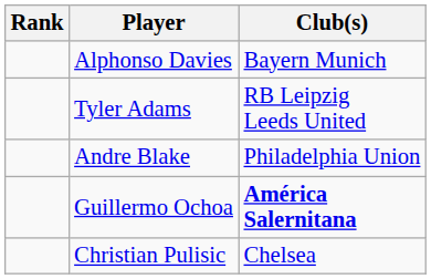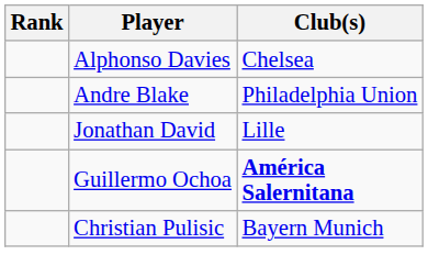 <table class="wikitable">
 <tr>
 <th>Rank</th>
 <th>Player</th>
 <th>Club(s)</th>
 </tr>
 <tr>
 <td></td>
 <td> <a href='#'>Alphonso Davies</a></td>
-<td> <a href='#'>Bayern Munich</a></td>
-</tr>
-<tr>
-<td></td>
-<td> <a href='#'>Tyler Adams</a></td>
-<td> <a href='#'>RB Leipzig</a><br> <a href='#'>Leeds United</a></td>
+<td> <a href='#'>Chelsea</a></td>
 </tr>
 <tr>
 <td></td>
 <td> <a href='#'>Andre Blake</a></td>
 <td> <a href='#'>Philadelphia Union</a></td>
+</tr>
+<tr>
+<td></td>
+<td> <a href='#'>Jonathan David</a></td>
+<td> <a href='#'>Lille</a></td>
 </tr>
 <tr>
 <td></td>
 <td> <a href='#'>Guillermo Ochoa</a></td>
 <td><strong> <a href='#'>América</a><br> <a href='#'>Salernitana</a></strong></td>
 </tr>
 <tr>
 <td></td>
 <td> <a href='#'>Christian Pulisic</a></td>
-<td> <a href='#'>Chelsea</a></td>
+<td> <a href='#'>Bayern Munich</a></td>
 </tr>
 </table>
